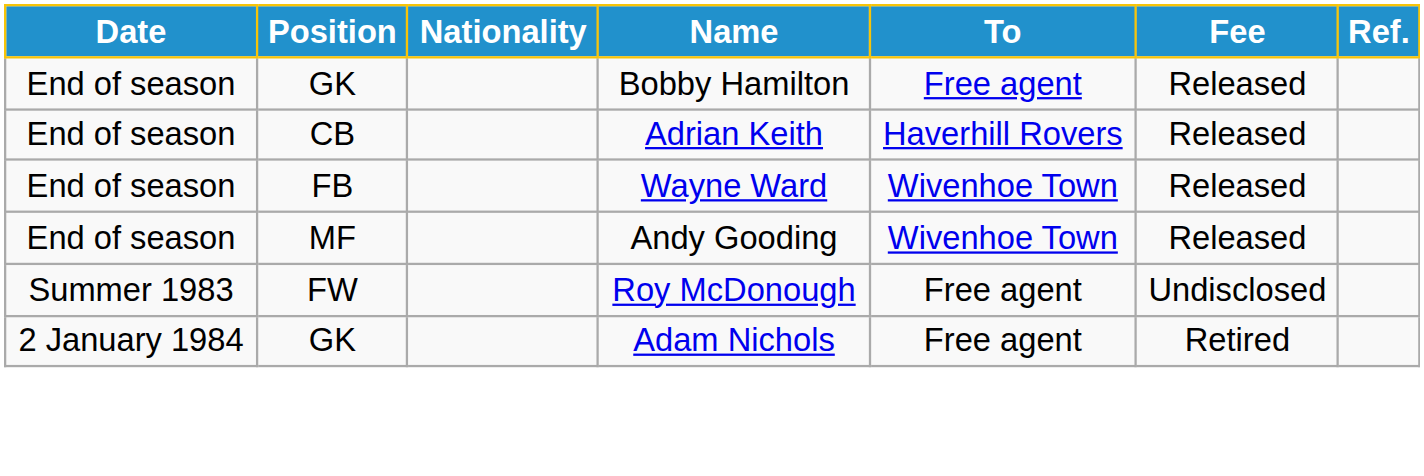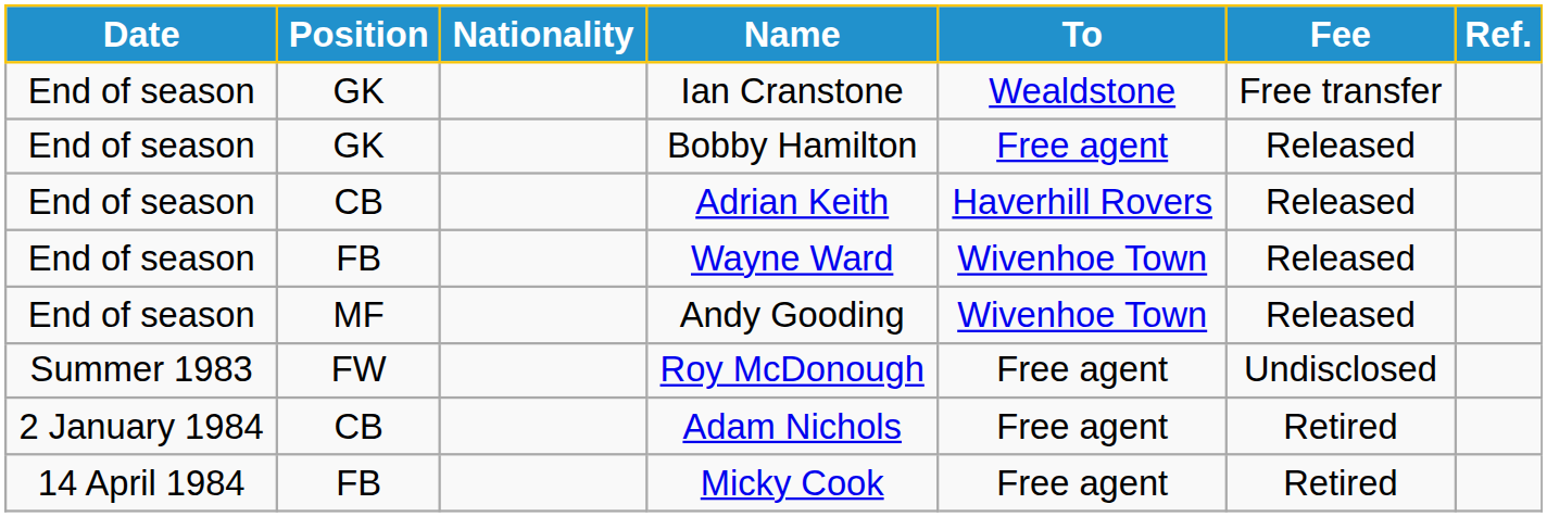 <table class="wikitable" style="text-align:center; font-size:90%; width:100%;">
 <tr>
 <th style="background:#2191CC; color:white; border:1px solid #F7C408; text-align:center;">Date</th>
 <th style="background:#2191CC; color:white; border:1px solid #F7C408; text-align:center;">Position</th>
 <th style="background:#2191CC; color:white; border:1px solid #F7C408; text-align:center;">Nationality</th>
 <th style="background:#2191CC; color:white; border:1px solid #F7C408; text-align:center;">Name</th>
 <th style="background:#2191CC; color:white; border:1px solid #F7C408; text-align:center;">To</th>
 <th style="background:#2191CC; color:white; border:1px solid #F7C408; text-align:center;">Fee</th>
 <th style="background:#2191CC; color:white; border:1px solid #F7C408; text-align:center;">Ref.</th>
+</tr>
+<tr>
+<td>End of season</td>
+<td>GK</td>
+<td></td>
+<td>Ian Cranstone</td>
+<td> <a href='#'>Wealdstone</a></td>
+<td>Free transfer</td>
+<td></td>
 </tr>
 <tr>
 <td>End of season</td>
 <td>GK</td>
 <td></td>
 <td>Bobby Hamilton</td>
 <td><a href='#'>Free agent</a></td>
 <td>Released</td>
 <td></td>
 </tr>
 <tr>
 <td>End of season</td>
 <td>CB</td>
 <td></td>
 <td><a href='#'>Adrian Keith</a></td>
 <td> <a href='#'>Haverhill Rovers</a></td>
 <td>Released</td>
 <td></td>
 </tr>
 <tr>
 <td>End of season</td>
 <td>FB</td>
 <td></td>
 <td><a href='#'>Wayne Ward</a></td>
 <td> <a href='#'>Wivenhoe Town</a></td>
 <td>Released</td>
 <td></td>
 </tr>
 <tr>
 <td>End of season</td>
 <td>MF</td>
 <td></td>
 <td>Andy Gooding</td>
 <td> <a href='#'>Wivenhoe Town</a></td>
 <td>Released</td>
 <td></td>
 </tr>
 <tr>
 <td>Summer 1983</td>
 <td>FW</td>
 <td></td>
 <td><a href='#'>Roy McDonough</a></td>
 <td>Free agent</td>
 <td>Undisclosed</td>
 <td></td>
 </tr>
 <tr>
 <td>2 January 1984</td>
-<td>GK</td>
+<td>CB</td>
 <td></td>
 <td><a href='#'>Adam Nichols</a></td>
 <td>Free agent</td>
 <td>Retired</td>
 <td></td>
 </tr>
+<tr>
+<td>14 April 1984</td>
+<td>FB</td>
+<td></td>
+<td><a href='#'>Micky Cook</a></td>
+<td>Free agent</td>
+<td>Retired</td>
+<td></td>
+</tr>
 </table>
